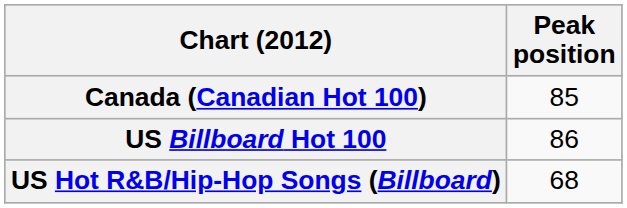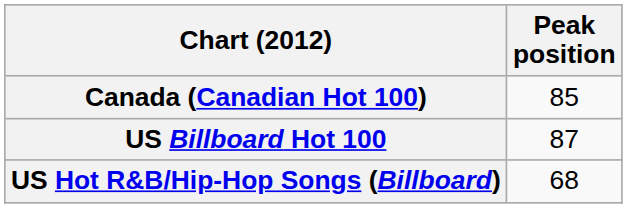 <table class="wikitable sortable plainrowheaders">
 <tr>
 <th scope="col">Chart (2012)</th>
 <th scope="col">Peak<br>position</th>
 </tr>
 <tr>
 <th scope="row">Canada (<a href='#'>Canadian Hot 100</a>)</th>
 <td style="text-align:center;">85</td>
 </tr>
 <tr>
 <th scope="row">US <a href='#'><em>Billboard</em> Hot 100</a></th>
-<td style="text-align:center;">86</td>
+<td style="text-align:center;">87</td>
 </tr>
 <tr>
 <th scope="row">US <a href='#'>Hot R&B/Hip-Hop Songs</a> (<em><a href='#'>Billboard</a></em>)</th>
 <td style="text-align:center;">68</td>
 </tr>
 </table>
